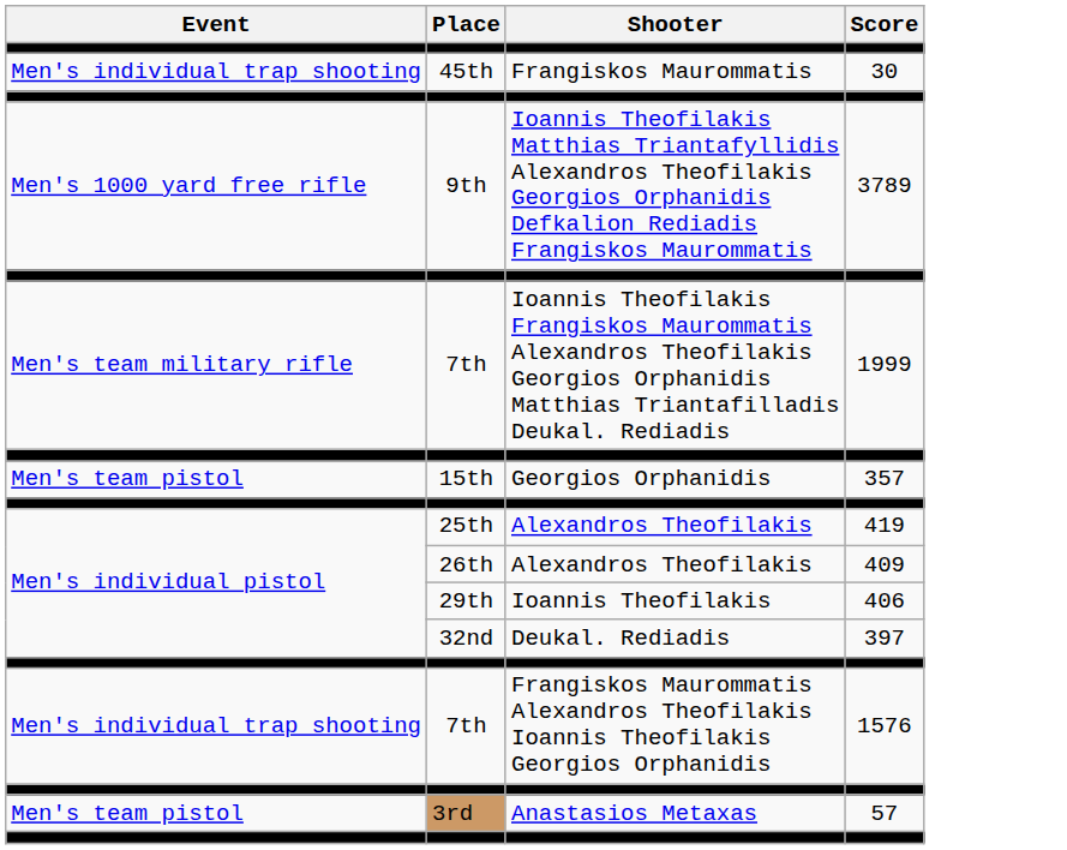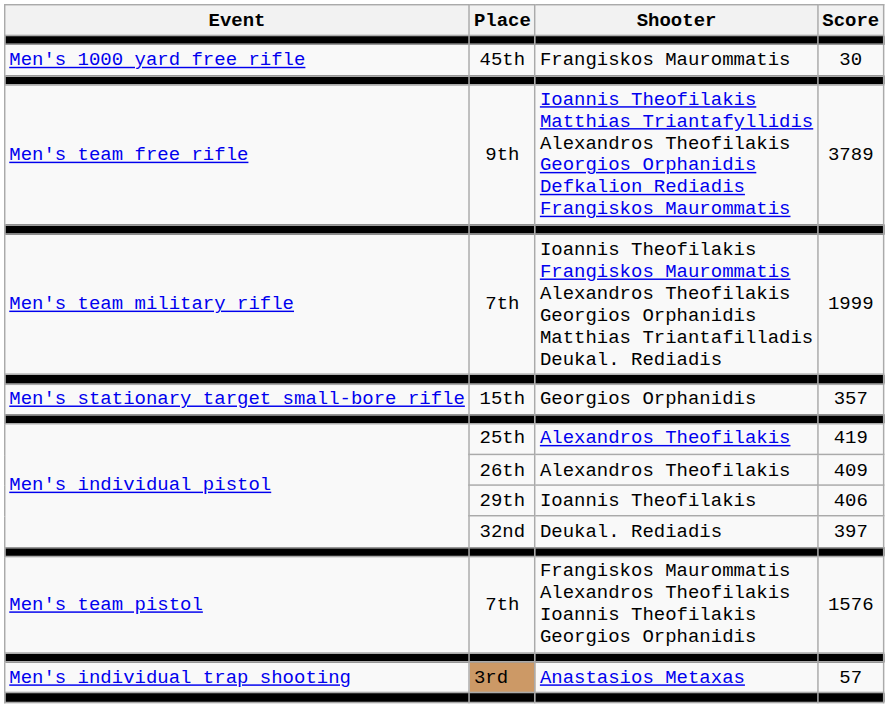 <table class=wikitable>
 <tr>
 <th>Event</th>
 <th>Place</th>
 <th>Shooter</th>
 <th>Score</th>
 </tr>
 <tr bgcolor=black>
 <td></td>
 <td></td>
 <td></td>
 <td></td>
 </tr>
 <tr>
-<td><a href='#'>Men's individual trap shooting</a></td>
+<td><a href='#'>Men's 1000 yard free rifle</a></td>
 <td align=center>45th</td>
 <td>Frangiskos Maurommatis</td>
 <td align=center>30</td>
 </tr>
 <tr bgcolor=black>
 <td></td>
 <td></td>
 <td></td>
 <td></td>
 </tr>
 <tr>
-<td><a href='#'>Men's 1000 yard free rifle</a></td>
+<td><a href='#'>Men's team free rifle</a></td>
 <td align=center>9th</td>
 <td><a href='#'>Ioannis Theofilakis</a> <br> <a href='#'>Matthias Triantafyllidis</a> <br> Alexandros Theofilakis <br> <a href='#'>Georgios Orphanidis</a> <br> <a href='#'>Defkalion Rediadis</a> <br> <a href='#'>Frangiskos Maurommatis</a></td>
 <td align=center>3789</td>
 </tr>
 <tr bgcolor=black>
 <td></td>
 <td></td>
 <td></td>
 <td></td>
 </tr>
 <tr>
 <td><a href='#'>Men's team military rifle</a></td>
 <td align=center>7th</td>
 <td>Ioannis Theofilakis <br> <a href='#'>Frangiskos Maurommatis</a> <br> Alexandros Theofilakis <br> Georgios Orphanidis <br> Matthias Triantafilladis <br> Deukal. Rediadis</td>
 <td align=center>1999</td>
 </tr>
 <tr bgcolor=black>
 <td></td>
 <td></td>
 <td></td>
 <td></td>
 </tr>
 <tr>
-<td><a href='#'>Men's team pistol</a></td>
+<td><a href='#'>Men's stationary target small-bore rifle</a></td>
 <td align=center>15th</td>
 <td>Georgios Orphanidis</td>
 <td align=center>357</td>
 </tr>
 <tr bgcolor=black>
 <td></td>
 <td></td>
 <td></td>
 <td></td>
 </tr>
 <tr>
 <td rowspan=4><a href='#'>Men's individual pistol</a></td>
 <td align=center>25th</td>
 <td><a href='#'>Alexandros Theofilakis</a></td>
 <td align=center>419</td>
 </tr>
 <tr>
 <td align=center>26th</td>
 <td>Alexandros Theofilakis</td>
 <td align=center>409</td>
 </tr>
 <tr>
 <td align=center>29th</td>
 <td>Ioannis Theofilakis</td>
 <td align=center>406</td>
 </tr>
 <tr>
 <td align=center>32nd</td>
 <td>Deukal. Rediadis</td>
 <td align=center>397</td>
 </tr>
 <tr bgcolor=black>
 <td></td>
 <td></td>
 <td></td>
 <td></td>
 </tr>
 <tr>
-<td><a href='#'>Men's individual trap shooting</a></td>
+<td><a href='#'>Men's team pistol</a></td>
 <td align=center>7th</td>
 <td>Frangiskos Maurommatis <br> Alexandros Theofilakis <br> Ioannis Theofilakis <br> Georgios Orphanidis</td>
 <td align=center>1576</td>
 </tr>
 <tr bgcolor=black>
 <td></td>
 <td></td>
 <td></td>
 <td></td>
 </tr>
 <tr>
-<td><a href='#'>Men's team pistol</a></td>
+<td><a href='#'>Men's individual trap shooting</a></td>
 <td bgcolor="CC9966">3rd</td>
 <td><a href='#'>Anastasios Metaxas</a></td>
 <td align=center>57</td>
 </tr>
 <tr bgcolor=black>
 <td></td>
 <td></td>
 <td></td>
 <td></td>
 </tr>
 </table>
